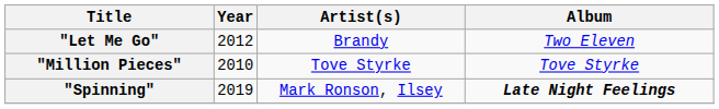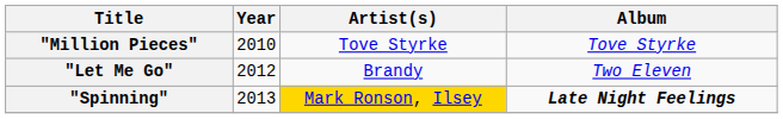 <table class="wikitable plainrowheaders" style="text-align:center;">
 <tr>
 <th scope="col" style="width:14em;">Title</th>
 <th scope="col" style="width:1em;">Year</th>
 <th scope="col" style="width:14em;">Artist(s)</th>
 <th scope="col" style="width:17em;">Album</th>
 </tr>
 <tr>
+<th scope="row">"Million Pieces"</th>
+<td>2010</td>
+<td><a href='#'>Tove Styrke</a></td>
+<td><em><a href='#'>Tove Styrke</a></em></td>
+</tr>
+<tr>
 <th scope="row">"Let Me Go"</th>
 <td>2012</td>
 <td><a href='#'>Brandy</a></td>
 <td><em><a href='#'>Two Eleven</a></em></td>
 </tr>
 <tr>
-<th scope="row">"Million Pieces"</th>
-<td>2010</td>
-<td><a href='#'>Tove Styrke</a></td>
-<td><em><a href='#'>Tove Styrke</a></em></td>
-</tr>
-<tr>
 <th scope="row">"Spinning"</th>
-<td>2019</td>
-<td><a href='#'>Mark Ronson</a>, <a href='#'>Ilsey</a></td>
+<td>2013</td>
+<td style="background: gold;"><a href='#'>Mark Ronson</a>, <a href='#'>Ilsey</a></td>
 <td><strong><em>Late Night Feelings</em></strong></td>
 </tr>
 <tr>
 </tr>
 </table>
